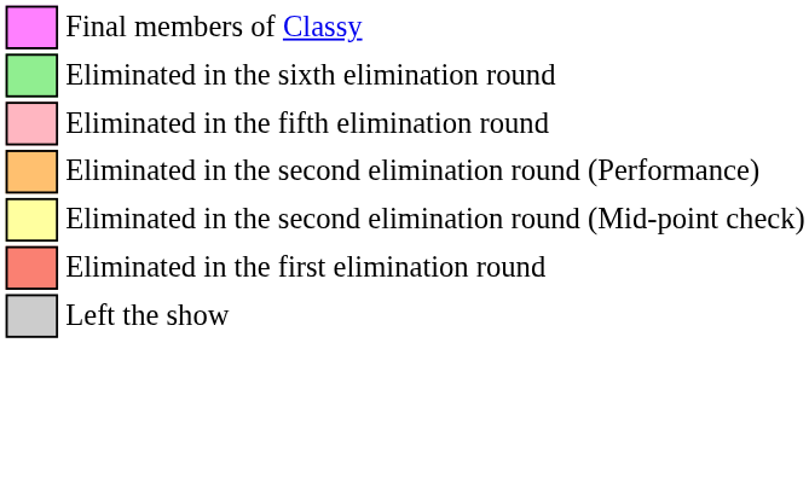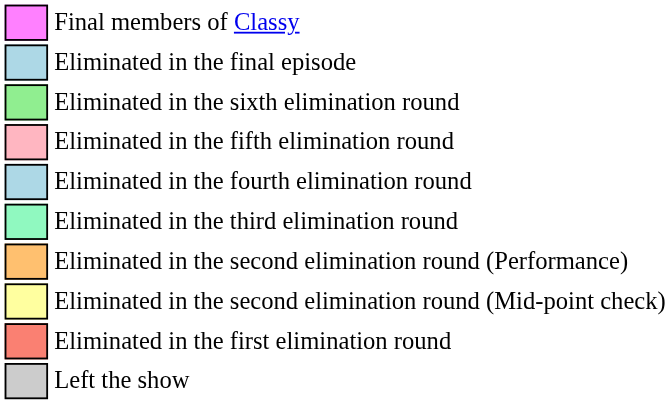 <table class="toccolours" style="font-size: 85%; white-space: nowrap">
 <tr>
 <td style="background:#FF80FF; border: 1px solid black;">      </td>
 <td>Final members of <a href='#'>Classy</a></td>
+</tr>
+<tr>
+<td style="background:lightblue; border: 1px solid black;">      </td>
+<td>Eliminated in the final episode</td>
 </tr>
 <tr>
 <td style="background:#90EE90; border: 1px solid black;">      </td>
 <td>Eliminated in the sixth elimination round</td>
 </tr>
 <tr>
 <td style="background:#FFB6C1; border: 1px solid black;">      </td>
 <td>Eliminated in the fifth elimination round</td>
+</tr>
+<tr>
+<td style="background:lightblue; border: 1px solid black;">      </td>
+<td>Eliminated in the fourth elimination round</td>
+</tr>
+<tr>
+<td style="background:#90F9C0; border: 1px solid black;">      </td>
+<td>Eliminated in the third elimination round</td>
 </tr>
 <tr>
 <td style="background:#FFC06F; border: 1px solid black;">      </td>
 <td>Eliminated in the second elimination round (Performance)</td>
 </tr>
 <tr>
 <td style="background:#FFFF9F; border: 1px solid black;">      </td>
 <td>Eliminated in the second elimination round (Mid-point check)</td>
 </tr>
 <tr>
 <td style="background:salmon; border: 1px solid black;">      </td>
 <td>Eliminated in the first elimination round</td>
 </tr>
 <tr>
 <td style="background:#CCCCCC; border: 1px solid black;">      </td>
 <td>Left the show</td>
 </tr>
 </table>
